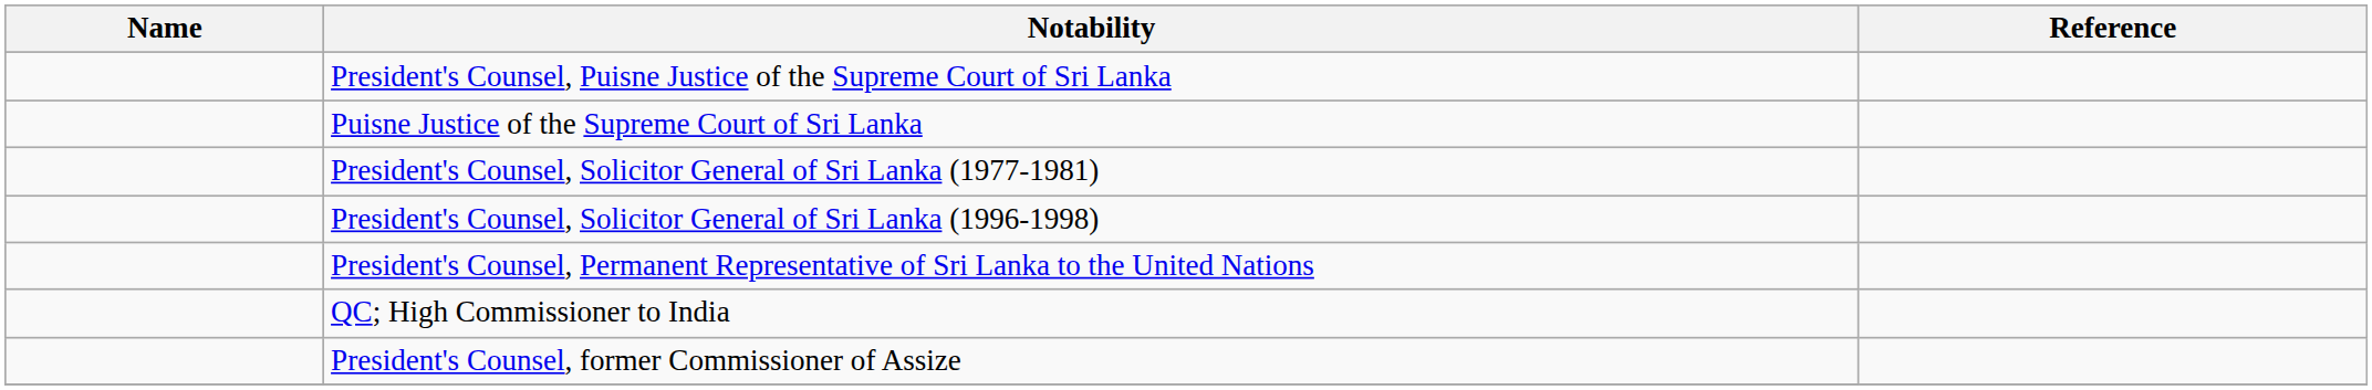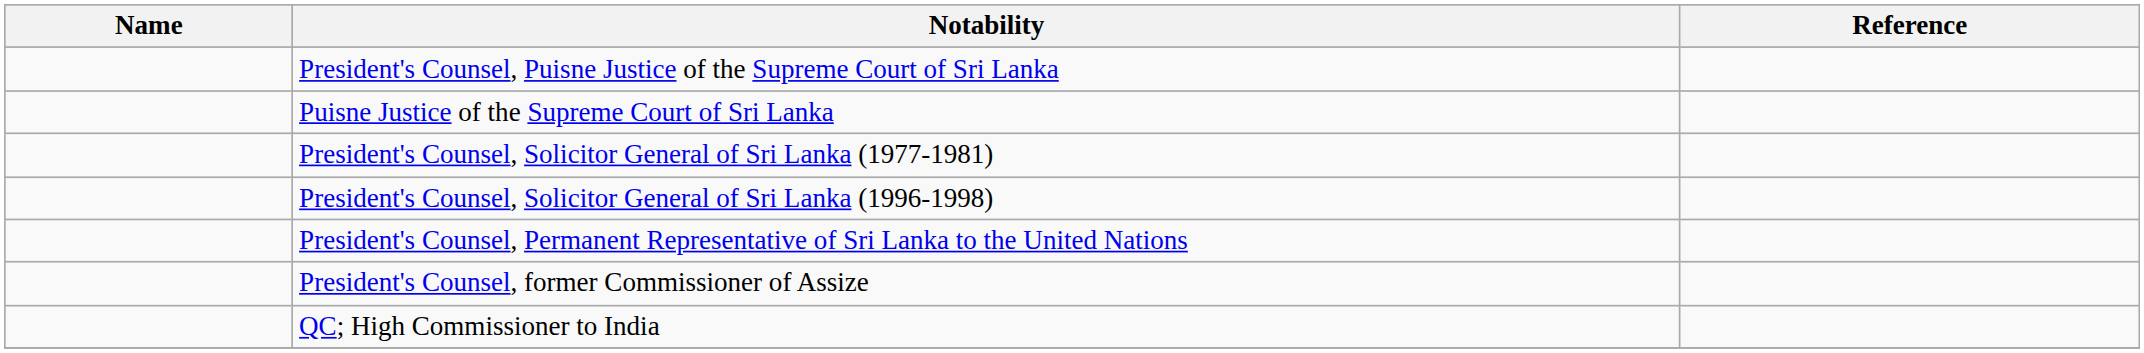 <table class="wikitable sortable" style="width:100%">
 <tr>
 <th style="width:*;">Name</th>
 <th style="width:65%;" class="unsortable">Notability</th>
 <th style="width:*;" class="unsortable">Reference</th>
 </tr>
 <tr>
 <td></td>
 <td><a href='#'>President's Counsel</a>, <a href='#'>Puisne Justice</a> of the <a href='#'>Supreme Court of Sri Lanka</a></td>
 <td style="text-align:center;"></td>
 </tr>
 <tr>
 <td></td>
 <td><a href='#'>Puisne Justice</a> of the <a href='#'>Supreme Court of Sri Lanka</a></td>
 <td style="text-align:center;"></td>
 </tr>
 <tr>
 <td></td>
 <td><a href='#'>President's Counsel</a>, <a href='#'>Solicitor General of Sri Lanka</a> (1977-1981)</td>
 <td style="text-align:center;"></td>
 </tr>
 <tr>
 <td></td>
 <td><a href='#'>President's Counsel</a>, <a href='#'>Solicitor General of Sri Lanka</a> (1996-1998)</td>
 <td style="text-align:center;"></td>
 </tr>
 <tr>
 <td></td>
 <td><a href='#'>President's Counsel</a>, <a href='#'>Permanent Representative of Sri Lanka to the United Nations</a></td>
 <td style="text-align:center;"></td>
 </tr>
 <tr>
 <td></td>
-<td><a href='#'>QC</a>; High Commissioner to India</td>
+<td><a href='#'>President's Counsel</a>, former Commissioner of Assize</td>
 <td style="text-align:center;"></td>
 </tr>
 <tr>
 <td></td>
-<td><a href='#'>President's Counsel</a>, former Commissioner of Assize</td>
+<td><a href='#'>QC</a>; High Commissioner to India</td>
 <td style="text-align:center;"></td>
 </tr>
 <tr>
 </tr>
 </table>
